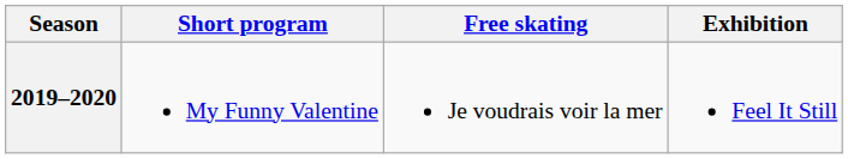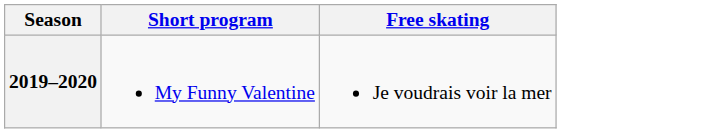 <table class="wikitable" style="text-align:center">
 <tr>
 <th>Season</th>
 <th><a href='#'>Short program</a></th>
 <th><a href='#'>Free skating</a></th>
-<th>Exhibition</th>
 </tr>
 <tr>
 <th>2019–2020 <br> </th>
 <td><br><ul><li><a href='#'>My Funny Valentine</a> <br> </li></ul></td>
 <td><br><ul><li>Je voudrais voir la mer <br></li></ul></td>
-<td><br><ul><li><a href='#'>Feel It Still</a> <br></li></ul></td>
 </tr>
 </table>
